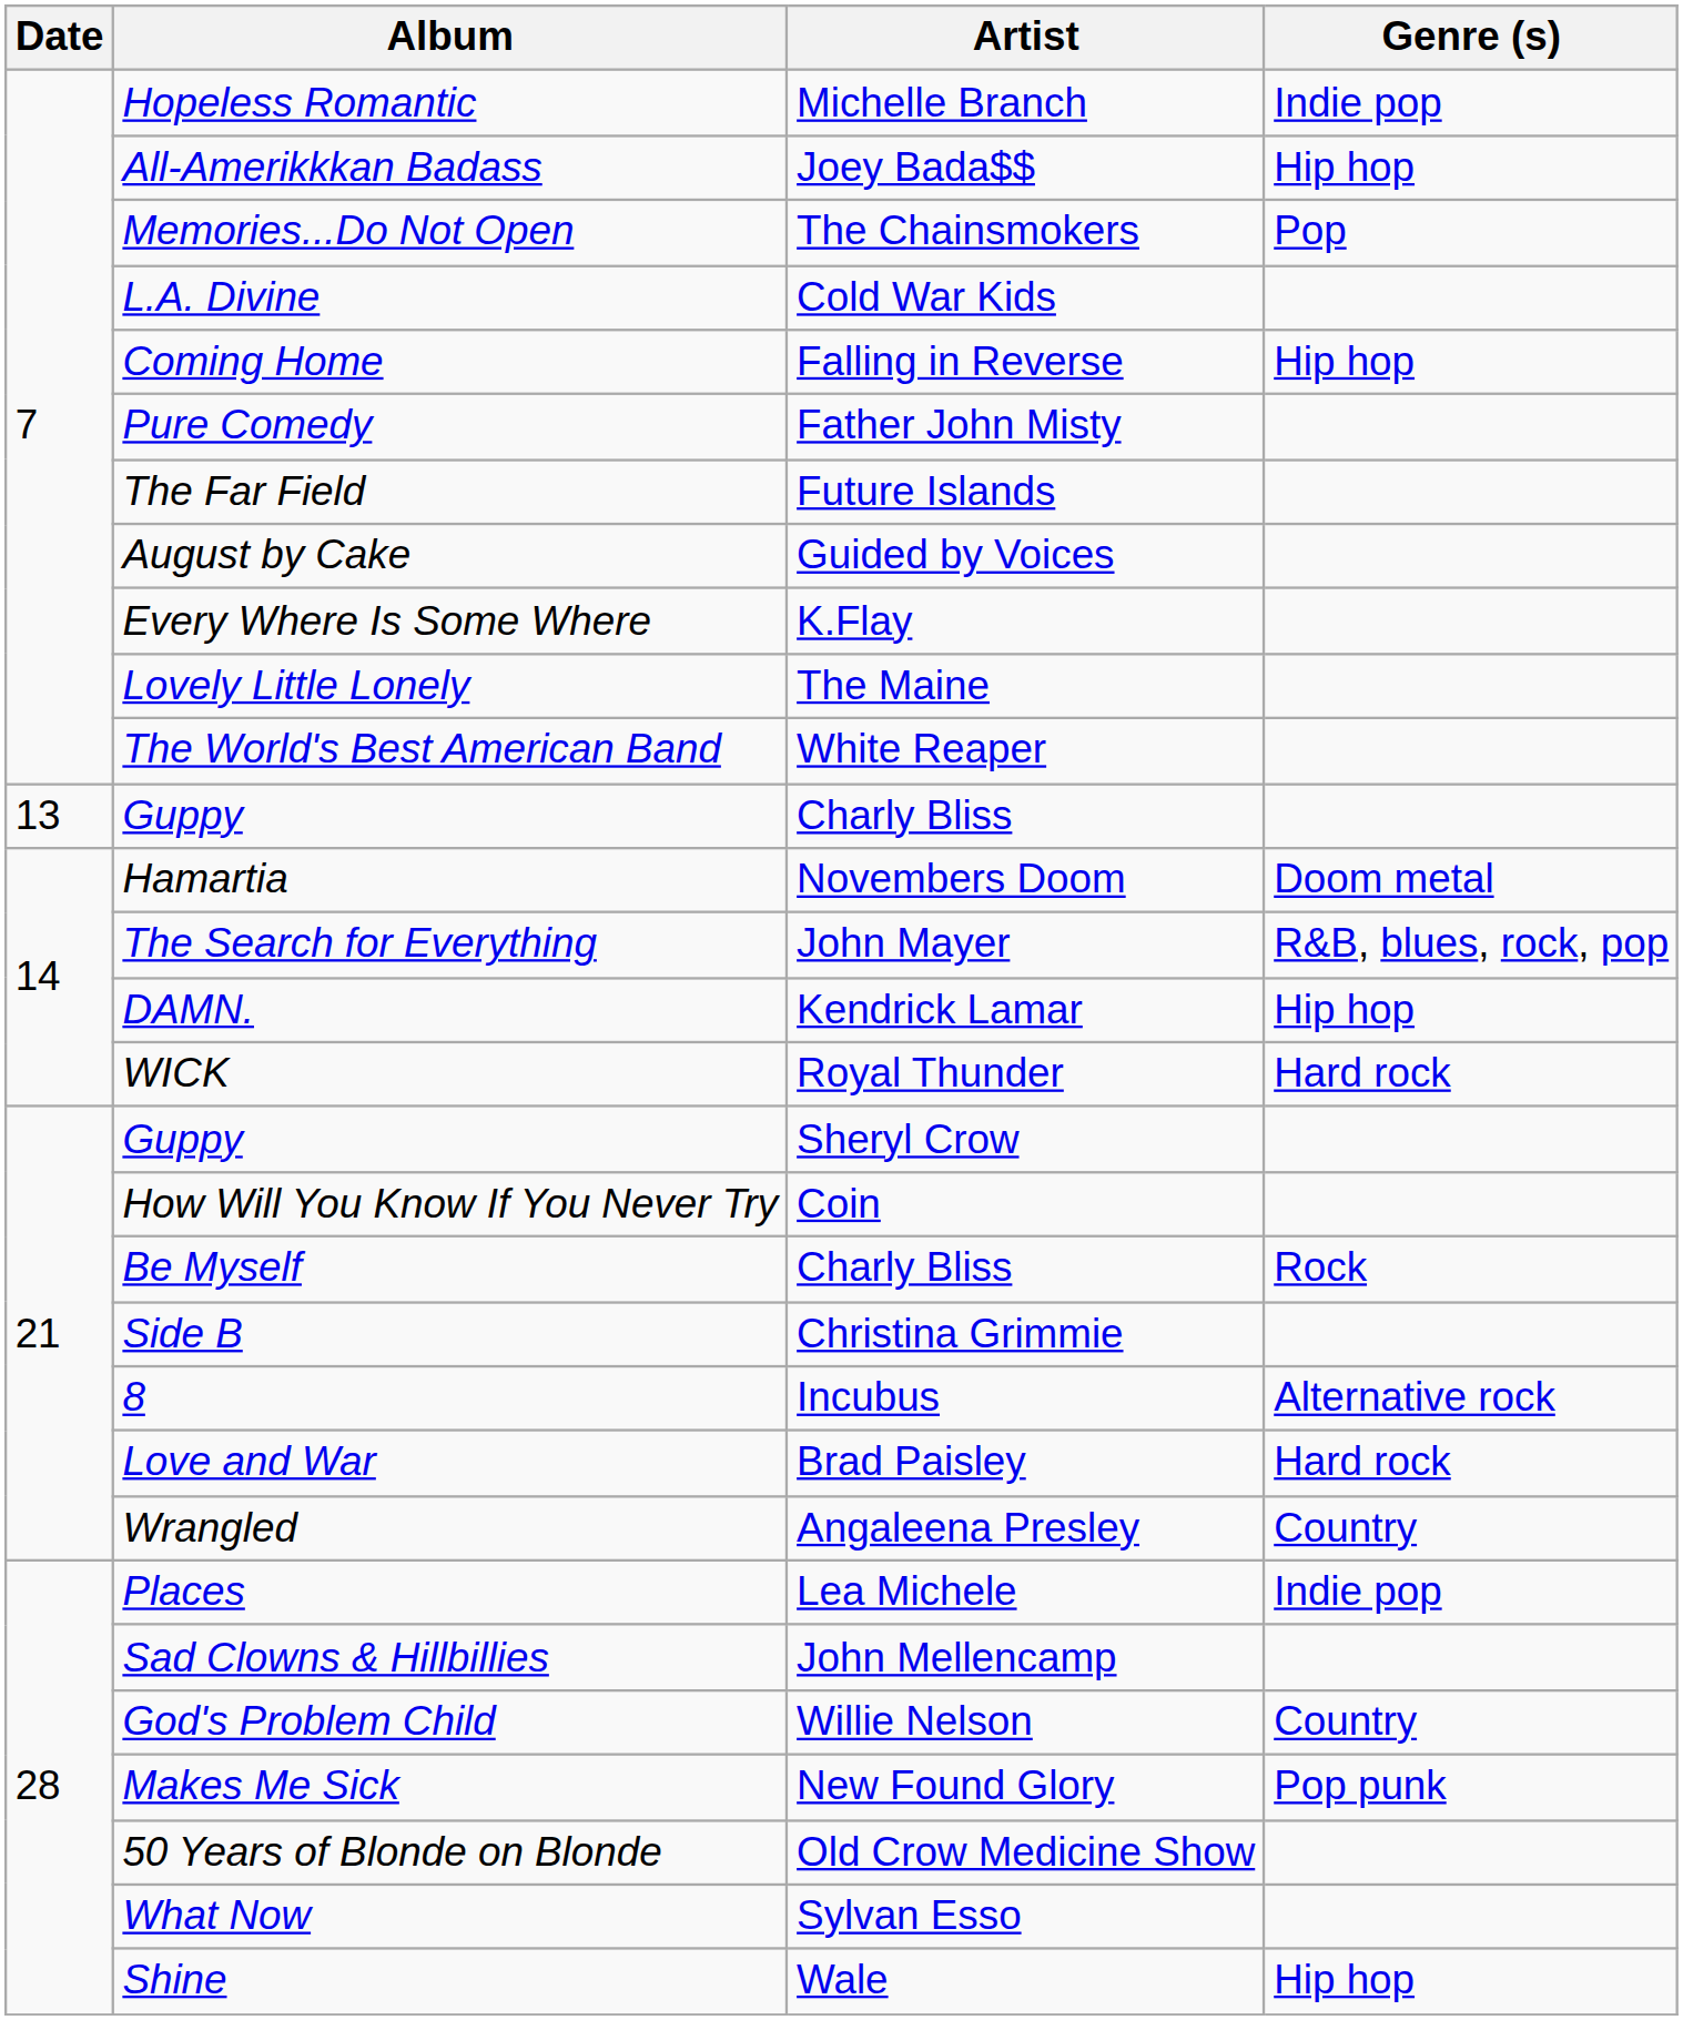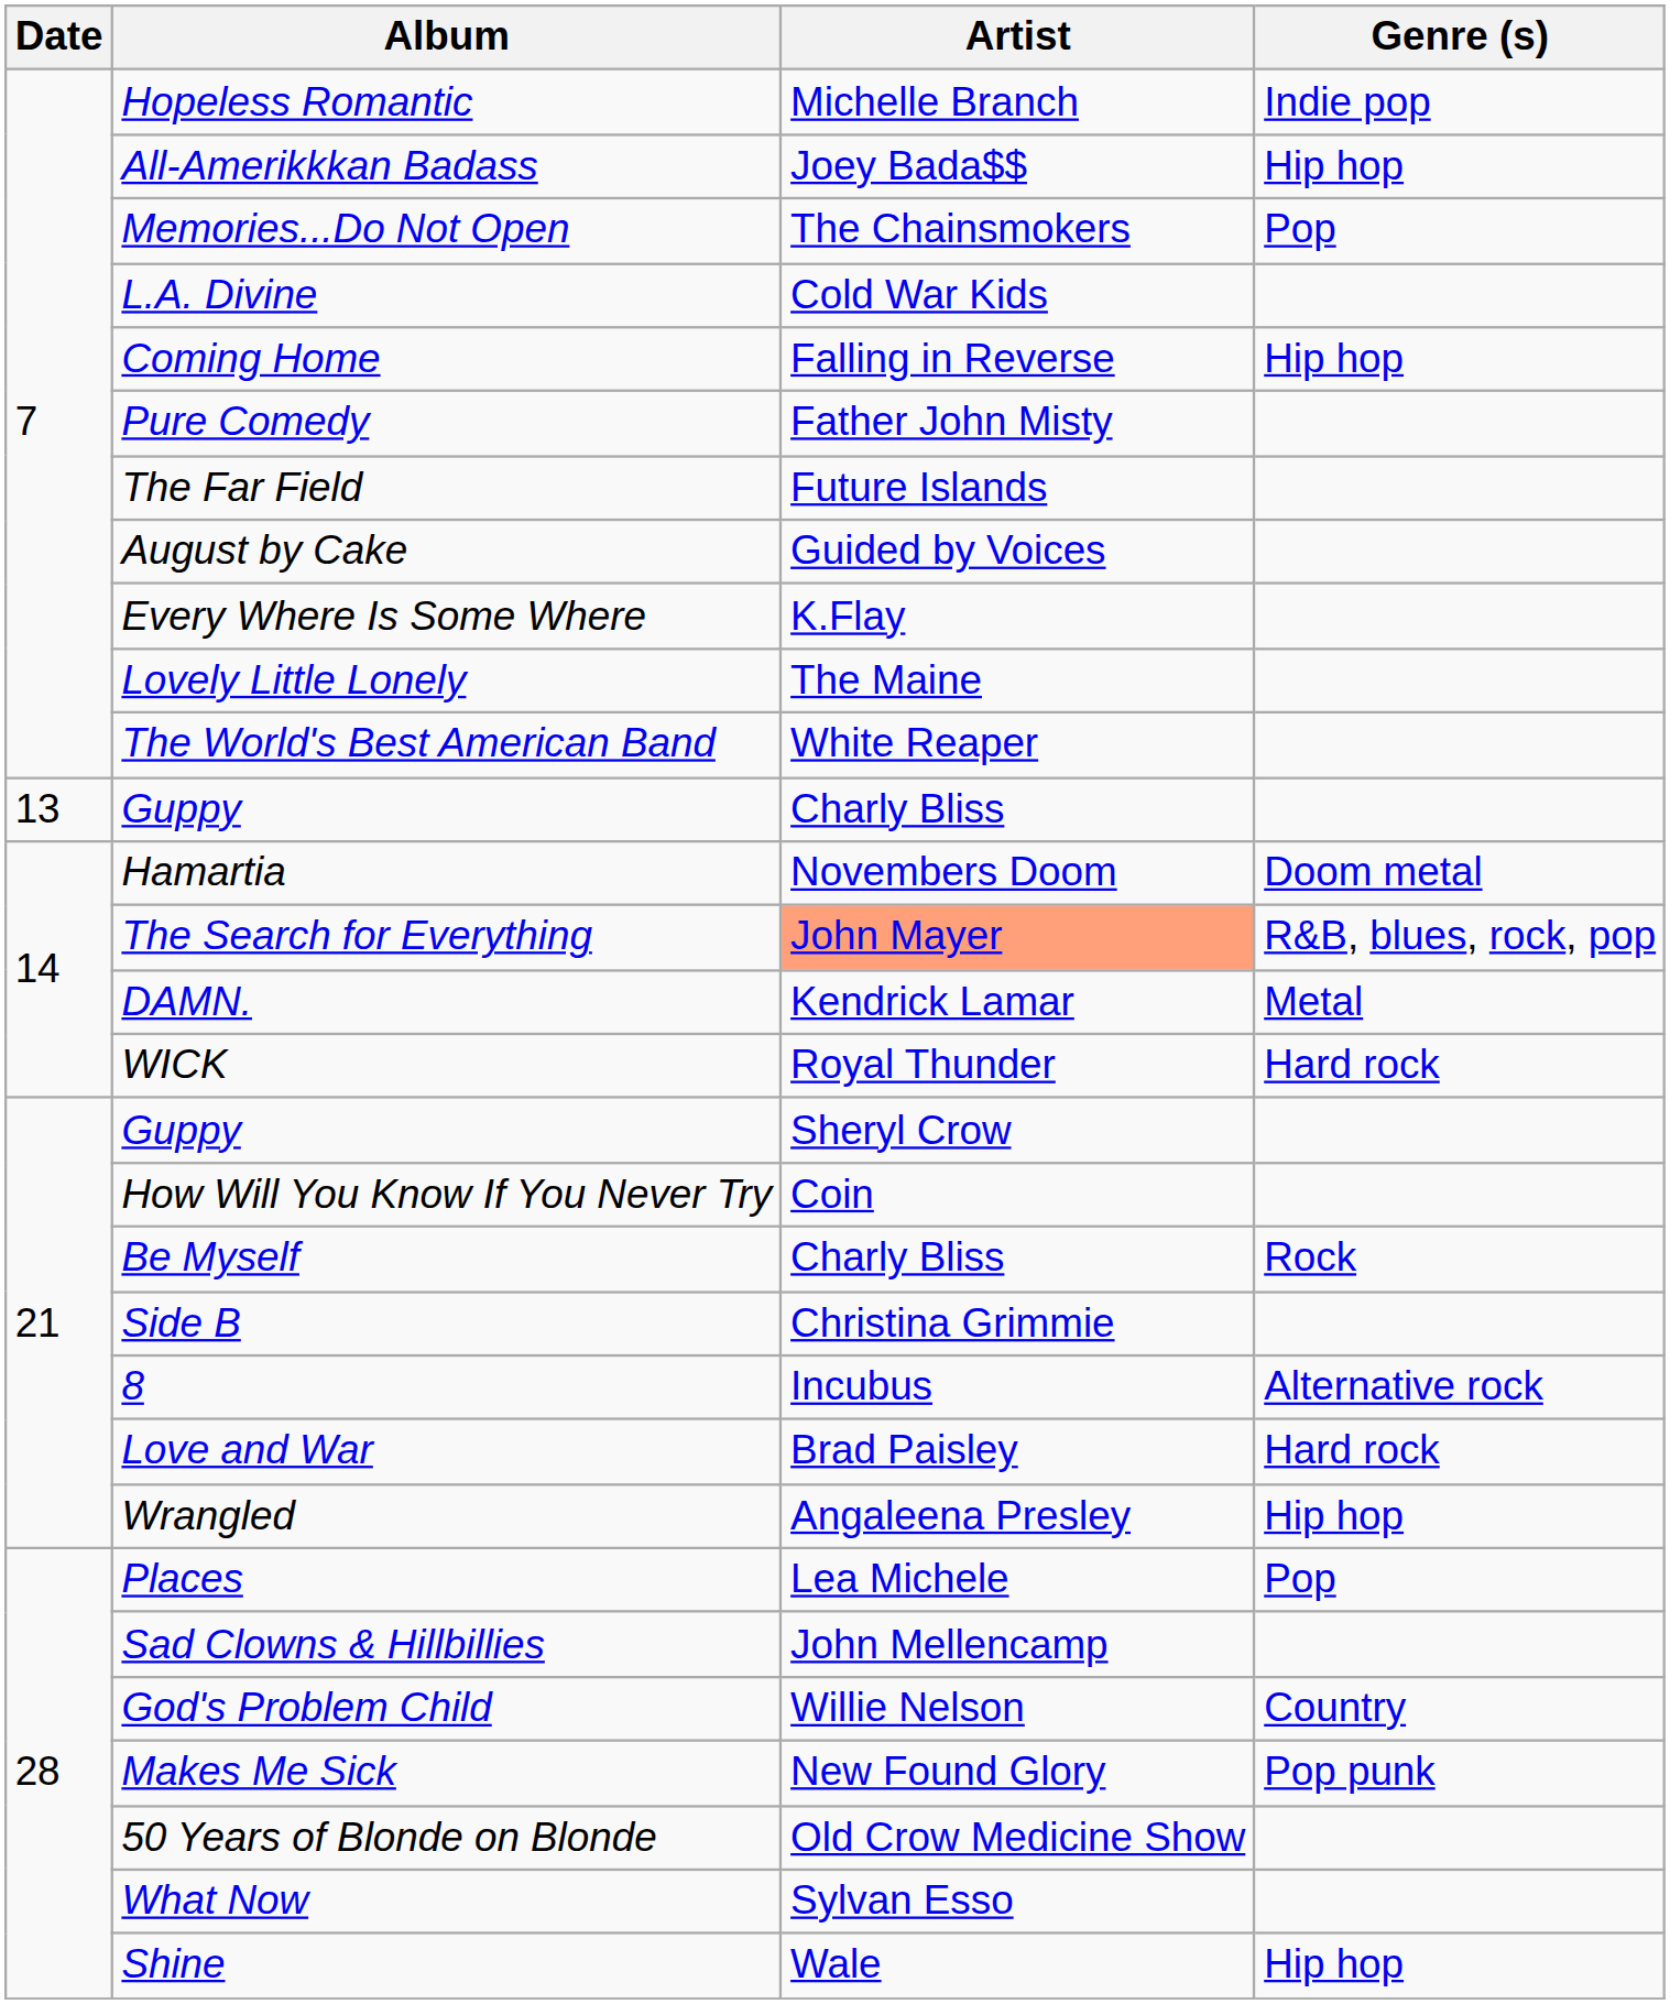 <table class="wikitable">
 <tr>
 <th>Date</th>
 <th>Album</th>
 <th>Artist</th>
 <th>Genre (s)</th>
 </tr>
 <tr>
 <td rowspan="11">7</td>
 <td><em><a href='#'>Hopeless Romantic</a></em></td>
 <td><a href='#'>Michelle Branch</a></td>
 <td><a href='#'>Indie pop</a></td>
 </tr>
 <tr>
 <td><em><a href='#'>All-Amerikkkan Badass</a></em></td>
 <td><a href='#'>Joey Bada$$</a></td>
 <td><a href='#'>Hip hop</a></td>
 </tr>
 <tr>
 <td><em><a href='#'>Memories...Do Not Open</a></em></td>
 <td><a href='#'>The Chainsmokers</a></td>
 <td><a href='#'>Pop</a></td>
 </tr>
 <tr>
 <td><em><a href='#'>L.A. Divine</a></em></td>
 <td><a href='#'>Cold War Kids</a></td>
 <td></td>
 </tr>
 <tr>
 <td><em><a href='#'>Coming Home</a></em></td>
 <td><a href='#'>Falling in Reverse</a></td>
 <td><a href='#'>Hip hop</a></td>
 </tr>
 <tr>
 <td><em><a href='#'>Pure Comedy</a></em></td>
 <td><a href='#'>Father John Misty</a></td>
 <td></td>
 </tr>
 <tr>
 <td><em>The Far Field</em></td>
 <td><a href='#'>Future Islands</a></td>
 <td></td>
 </tr>
 <tr>
 <td><em>August by Cake</em></td>
 <td><a href='#'>Guided by Voices</a></td>
 <td></td>
 </tr>
 <tr>
 <td><em>Every Where Is Some Where</em></td>
 <td><a href='#'>K.Flay</a></td>
 <td></td>
 </tr>
 <tr>
 <td><em><a href='#'>Lovely Little Lonely</a></em></td>
 <td><a href='#'>The Maine</a></td>
 <td></td>
 </tr>
 <tr>
 <td><em><a href='#'>The World's Best American Band</a></em></td>
 <td><a href='#'>White Reaper</a></td>
 <td></td>
 </tr>
 <tr>
 <td>13</td>
 <td><em><a href='#'>Guppy</a></em></td>
 <td><a href='#'>Charly Bliss</a></td>
 <td></td>
 </tr>
 <tr>
 <td rowspan="4">14</td>
 <td><em>Hamartia</em></td>
 <td><a href='#'>Novembers Doom</a></td>
 <td><a href='#'>Doom metal</a></td>
 </tr>
 <tr>
 <td><em><a href='#'>The Search for Everything</a></em></td>
-<td><a href='#'>John Mayer</a></td>
+<td style="background: lightsalmon;"><a href='#'>John Mayer</a></td>
 <td><a href='#'>R&B</a>, <a href='#'>blues</a>, <a href='#'>rock</a>, <a href='#'>pop</a></td>
 </tr>
 <tr>
 <td><em><a href='#'>DAMN.</a></em></td>
 <td><a href='#'>Kendrick Lamar</a></td>
-<td><a href='#'>Hip hop</a></td>
+<td><a href='#'>Metal</a></td>
 </tr>
 <tr>
 <td><em>WICK</em></td>
 <td><a href='#'>Royal Thunder</a></td>
 <td><a href='#'>Hard rock</a></td>
 </tr>
 <tr>
 <td rowspan="7">21</td>
 <td><em><a href='#'>Guppy</a></em></td>
 <td><a href='#'>Sheryl Crow</a></td>
 <td></td>
 </tr>
 <tr>
 <td><em>How Will You Know If You Never Try</em></td>
 <td><a href='#'>Coin</a></td>
 <td></td>
 </tr>
 <tr>
 <td><em><a href='#'>Be Myself</a></em></td>
 <td><a href='#'>Charly Bliss</a></td>
 <td><a href='#'>Rock</a></td>
 </tr>
 <tr>
 <td><em><a href='#'>Side B</a></em></td>
 <td><a href='#'>Christina Grimmie</a></td>
 <td></td>
 </tr>
 <tr>
 <td><em><a href='#'>8</a></em></td>
 <td><a href='#'>Incubus</a></td>
 <td><a href='#'>Alternative rock</a></td>
 </tr>
 <tr>
 <td><em><a href='#'>Love and War</a></em></td>
 <td><a href='#'>Brad Paisley</a></td>
 <td><a href='#'>Hard rock</a></td>
 </tr>
 <tr>
 <td><em>Wrangled</em></td>
 <td><a href='#'>Angaleena Presley</a></td>
-<td><a href='#'>Country</a></td>
+<td><a href='#'>Hip hop</a></td>
 </tr>
 <tr>
 <td rowspan="7">28</td>
 <td><em><a href='#'>Places</a></em></td>
 <td><a href='#'>Lea Michele</a></td>
-<td><a href='#'>Indie pop</a></td>
+<td><a href='#'>Pop</a></td>
 </tr>
 <tr>
 <td><em><a href='#'>Sad Clowns & Hillbillies</a></em></td>
 <td><a href='#'>John Mellencamp</a></td>
 <td></td>
 </tr>
 <tr>
 <td><em><a href='#'>God's Problem Child</a></em></td>
 <td><a href='#'>Willie Nelson</a></td>
 <td><a href='#'>Country</a></td>
 </tr>
 <tr>
 <td><em><a href='#'>Makes Me Sick</a></em></td>
 <td><a href='#'>New Found Glory</a></td>
 <td><a href='#'>Pop punk</a></td>
 </tr>
 <tr>
 <td><em>50 Years of Blonde on Blonde</em></td>
 <td><a href='#'>Old Crow Medicine Show</a></td>
 <td></td>
 </tr>
 <tr>
 <td><em><a href='#'>What Now</a></em></td>
 <td><a href='#'>Sylvan Esso</a></td>
 <td></td>
 </tr>
 <tr>
 <td><em><a href='#'>Shine</a></em></td>
 <td><a href='#'>Wale</a></td>
 <td><a href='#'>Hip hop</a></td>
 </tr>
 </table>
